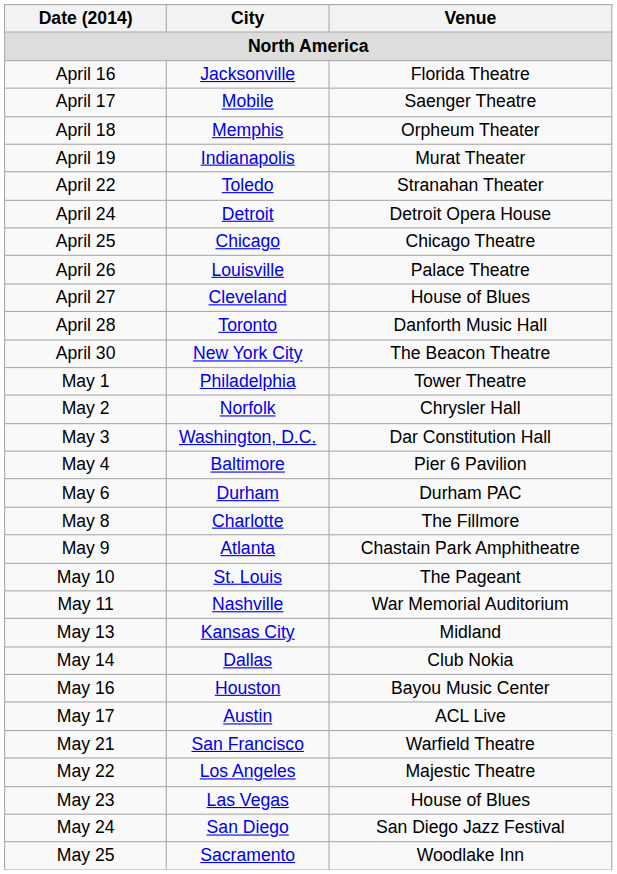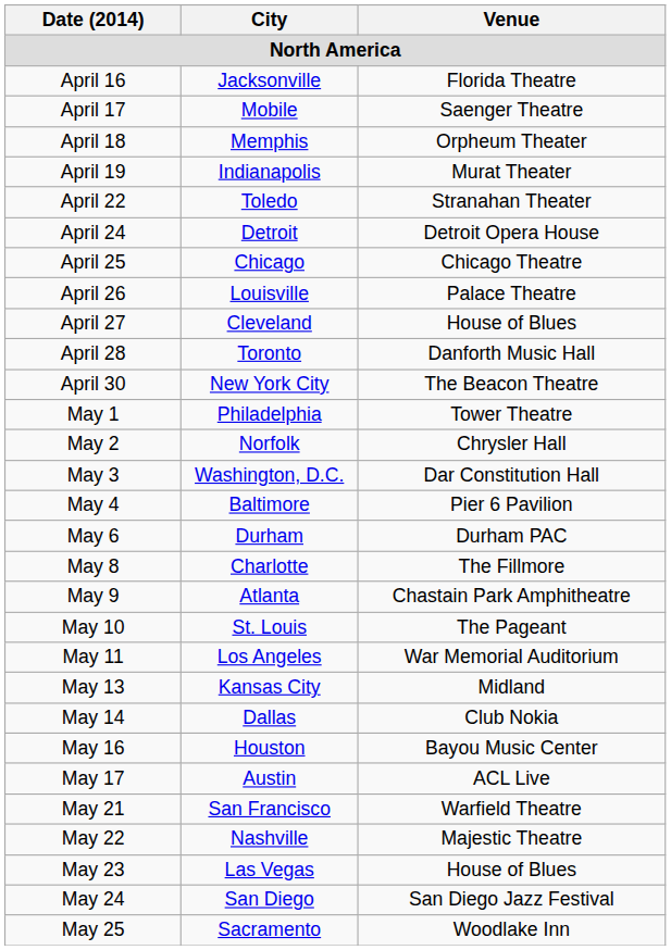 <table class="wikitable">
 <tr>
 <th width="140" rowspan="1">Date (2014)</th>
 <th width="140" rowspan="1">City</th>
 <th width="250" rowspan="1">Venue</th>
 </tr>
 <tr bgcolor="#DDDDDD">
 <td colspan=4 align=center><strong>North America</strong></td>
 </tr>
 <tr>
 <td align="center">April 16</td>
 <td align="center"><a href='#'>Jacksonville</a></td>
 <td align="center">Florida Theatre</td>
 </tr>
 <tr>
 <td align="center">April 17</td>
 <td align="center"><a href='#'>Mobile</a></td>
 <td align="center">Saenger Theatre</td>
 </tr>
 <tr>
 <td align="center">April 18</td>
 <td align="center"><a href='#'>Memphis</a></td>
 <td align="center">Orpheum Theater</td>
 </tr>
 <tr>
 <td align="center">April 19</td>
 <td align="center"><a href='#'>Indianapolis</a></td>
 <td align="center">Murat Theater</td>
 </tr>
 <tr>
 <td align="center">April 22</td>
 <td align="center"><a href='#'>Toledo</a></td>
 <td align="center">Stranahan Theater</td>
 </tr>
 <tr>
 <td align="center">April 24</td>
 <td align="center"><a href='#'>Detroit</a></td>
 <td align="center">Detroit Opera House</td>
 </tr>
 <tr>
 <td align="center">April 25</td>
 <td align="center"><a href='#'>Chicago</a></td>
 <td align="center">Chicago Theatre</td>
 </tr>
 <tr>
 <td align="center">April 26</td>
 <td align="center"><a href='#'>Louisville</a></td>
 <td align="center">Palace Theatre</td>
 </tr>
 <tr>
 <td align="center">April 27</td>
 <td align="center"><a href='#'>Cleveland</a></td>
 <td align="center">House of Blues</td>
 </tr>
 <tr>
 <td align="center">April 28</td>
 <td align="center"><a href='#'>Toronto</a></td>
 <td align="center">Danforth Music Hall</td>
 </tr>
 <tr>
 <td align="center">April 30</td>
 <td align="center"><a href='#'>New York City</a></td>
 <td align="center">The Beacon Theatre</td>
 </tr>
 <tr>
 <td align="center">May 1</td>
 <td align="center"><a href='#'>Philadelphia</a></td>
 <td align="center">Tower Theatre</td>
 </tr>
 <tr>
 <td align="center">May 2</td>
 <td align="center"><a href='#'>Norfolk</a></td>
 <td align="center">Chrysler Hall</td>
 </tr>
 <tr>
 <td align="center">May 3</td>
 <td align="center"><a href='#'>Washington, D.C.</a></td>
 <td align="center">Dar Constitution Hall</td>
 </tr>
 <tr>
 <td align="center">May 4</td>
 <td align="center"><a href='#'>Baltimore</a></td>
 <td align="center">Pier 6 Pavilion</td>
 </tr>
 <tr>
 <td align="center">May 6</td>
 <td align="center"><a href='#'>Durham</a></td>
 <td align="center">Durham PAC</td>
 </tr>
 <tr>
 <td align="center">May 8</td>
 <td align="center"><a href='#'>Charlotte</a></td>
 <td align="center">The Fillmore</td>
 </tr>
 <tr>
 <td align="center">May 9</td>
 <td align="center"><a href='#'>Atlanta</a></td>
 <td align="center">Chastain Park Amphitheatre</td>
 </tr>
 <tr>
 <td align="center">May 10</td>
 <td align="center"><a href='#'>St. Louis</a></td>
 <td align="center">The Pageant</td>
 </tr>
 <tr>
 <td align="center">May 11</td>
-<td align="center"><a href='#'>Nashville</a></td>
+<td align="center"><a href='#'>Los Angeles</a></td>
 <td align="center">War Memorial Auditorium</td>
 </tr>
 <tr>
 <td align="center">May 13</td>
 <td align="center"><a href='#'>Kansas City</a></td>
 <td align="center">Midland</td>
 </tr>
 <tr>
 <td align="center">May 14</td>
 <td align="center"><a href='#'>Dallas</a></td>
 <td align="center">Club Nokia</td>
 </tr>
 <tr>
 <td align="center">May 16</td>
 <td align="center"><a href='#'>Houston</a></td>
 <td align="center">Bayou Music Center</td>
 </tr>
 <tr>
 <td align="center">May 17</td>
 <td align="center"><a href='#'>Austin</a></td>
 <td align="center">ACL Live</td>
 </tr>
 <tr>
 <td align="center">May 21</td>
 <td align="center"><a href='#'>San Francisco</a></td>
 <td align="center">Warfield Theatre</td>
 </tr>
 <tr>
 <td align="center">May 22</td>
-<td align="center"><a href='#'>Los Angeles</a></td>
+<td align="center"><a href='#'>Nashville</a></td>
 <td align="center">Majestic Theatre</td>
 </tr>
 <tr>
 <td align="center">May 23</td>
 <td align="center"><a href='#'>Las Vegas</a></td>
 <td align="center">House of Blues</td>
 </tr>
 <tr>
 <td align="center">May 24</td>
 <td align="center"><a href='#'>San Diego</a></td>
 <td align="center">San Diego Jazz Festival</td>
 </tr>
 <tr>
 <td align="center">May 25</td>
 <td align="center"><a href='#'>Sacramento</a></td>
 <td align="center">Woodlake Inn</td>
 </tr>
 <tr>
 </tr>
 </table>
